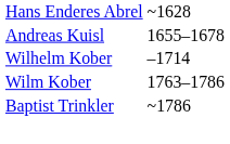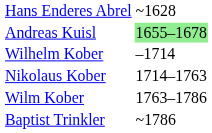 <table>
 <tr>
 <td><a href='#'>Hans Enderes Abrel</a></td>
 <td>~1628</td>
 </tr>
 <tr>
 <td><a href='#'>Andreas Kuisl</a></td>
-<td>1655–1678</td>
+<td style="background: lightgreen;">1655–1678</td>
 </tr>
 <tr>
 <td><a href='#'>Wilhelm Kober</a></td>
 <td>–1714</td>
+</tr>
+<tr>
+<td><a href='#'>Nikolaus Kober</a></td>
+<td>1714–1763</td>
 </tr>
 <tr>
 <td><a href='#'>Wilm Kober</a></td>
 <td>1763–1786</td>
 </tr>
 <tr>
 <td><a href='#'>Baptist Trinkler</a></td>
 <td>~1786</td>
 </tr>
 <tr>
 </tr>
 </table>
